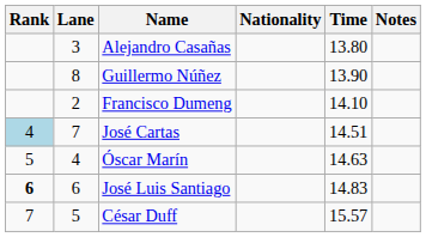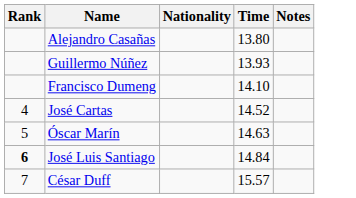 <table class="wikitable sortable" style="text-align:center;font-size:95%">
 <tr>
 <th>Rank</th>
-<th>Lane</th>
 <th>Name</th>
 <th>Nationality</th>
 <th>Time</th>
 <th>Notes</th>
 </tr>
 <tr>
 <td></td>
-<td>3</td>
 <td align=left><a href='#'>Alejandro Casañas</a></td>
 <td align=left></td>
 <td>13.80</td>
 <td></td>
 </tr>
 <tr>
 <td></td>
-<td>8</td>
 <td align=left><a href='#'>Guillermo Núñez</a></td>
 <td align=left></td>
-<td>13.90</td>
+<td>13.93</td>
 <td></td>
 </tr>
 <tr>
 <td></td>
-<td>2</td>
 <td align=left><a href='#'>Francisco Dumeng</a></td>
 <td align=left></td>
 <td>14.10</td>
 <td></td>
 </tr>
 <tr>
-<td style="background: lightblue;">4</td>
-<td>7</td>
+<td>4</td>
 <td align=left><a href='#'>José Cartas</a></td>
 <td align=left></td>
-<td>14.51</td>
+<td>14.52</td>
 <td></td>
 </tr>
 <tr>
 <td>5</td>
-<td>4</td>
 <td align=left><a href='#'>Óscar Marín</a></td>
 <td align=left></td>
 <td>14.63</td>
 <td></td>
 </tr>
 <tr>
 <td><strong>6</strong></td>
-<td>6</td>
 <td align=left><a href='#'>José Luis Santiago</a></td>
 <td align=left></td>
-<td>14.83</td>
+<td>14.84</td>
 <td></td>
 </tr>
 <tr>
 <td>7</td>
-<td>5</td>
 <td align=left><a href='#'>César Duff</a></td>
 <td align=left></td>
 <td>15.57</td>
 <td></td>
 </tr>
 </table>
